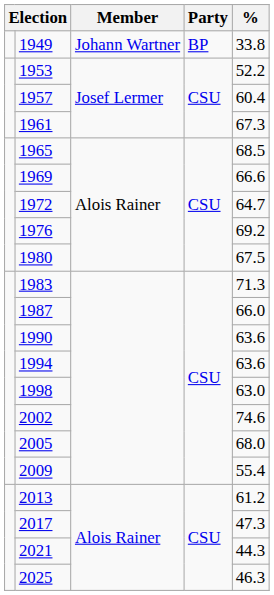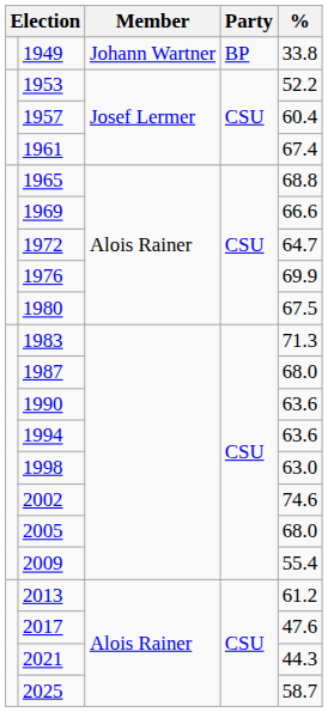 <table class=wikitable>
 <tr>
 <th colspan=2>Election</th>
 <th>Member</th>
 <th>Party</th>
 <th>%</th>
 </tr>
 <tr>
 <td bgcolor=></td>
 <td><a href='#'>1949</a></td>
 <td><a href='#'>Johann Wartner</a></td>
 <td><a href='#'>BP</a></td>
 <td align=right>33.8</td>
 </tr>
 <tr>
 <td rowspan=3 bgcolor=></td>
 <td><a href='#'>1953</a></td>
 <td rowspan=3><a href='#'>Josef Lermer</a></td>
 <td rowspan=3><a href='#'>CSU</a></td>
 <td align=right>52.2</td>
 </tr>
 <tr>
 <td><a href='#'>1957</a></td>
 <td align=right>60.4</td>
 </tr>
 <tr>
 <td><a href='#'>1961</a></td>
-<td align=right>67.3</td>
+<td align=right>67.4</td>
 </tr>
 <tr>
 <td rowspan=5 bgcolor=></td>
 <td><a href='#'>1965</a></td>
 <td rowspan=5>Alois Rainer</td>
 <td rowspan=5><a href='#'>CSU</a></td>
-<td align=right>68.5</td>
+<td align=right>68.8</td>
 </tr>
 <tr>
 <td><a href='#'>1969</a></td>
 <td align=right>66.6</td>
 </tr>
 <tr>
 <td><a href='#'>1972</a></td>
 <td align=right>64.7</td>
 </tr>
 <tr>
 <td><a href='#'>1976</a></td>
-<td align=right>69.2</td>
+<td align=right>69.9</td>
 </tr>
 <tr>
 <td><a href='#'>1980</a></td>
 <td align=right>67.5</td>
 </tr>
 <tr>
 <td rowspan=8 bgcolor=></td>
 <td><a href='#'>1983</a></td>
 <td rowspan=8></td>
 <td rowspan=8><a href='#'>CSU</a></td>
 <td align=right>71.3</td>
 </tr>
 <tr>
 <td><a href='#'>1987</a></td>
-<td align=right>66.0</td>
+<td align=right>68.0</td>
 </tr>
 <tr>
 <td><a href='#'>1990</a></td>
 <td align=right>63.6</td>
 </tr>
 <tr>
 <td><a href='#'>1994</a></td>
 <td align=right>63.6</td>
 </tr>
 <tr>
 <td><a href='#'>1998</a></td>
 <td align=right>63.0</td>
 </tr>
 <tr>
 <td><a href='#'>2002</a></td>
 <td align=right>74.6</td>
 </tr>
 <tr>
 <td><a href='#'>2005</a></td>
 <td align=right>68.0</td>
 </tr>
 <tr>
 <td><a href='#'>2009</a></td>
 <td align=right>55.4</td>
 </tr>
 <tr>
 <td rowspan=4 bgcolor=></td>
 <td><a href='#'>2013</a></td>
 <td rowspan=4><a href='#'>Alois Rainer</a></td>
 <td rowspan=4><a href='#'>CSU</a></td>
 <td align=right>61.2</td>
 </tr>
 <tr>
 <td><a href='#'>2017</a></td>
-<td align=right>47.3</td>
+<td align=right>47.6</td>
 </tr>
 <tr>
 <td><a href='#'>2021</a></td>
 <td align=right>44.3</td>
 </tr>
 <tr>
 <td><a href='#'>2025</a></td>
-<td align=right>46.3</td>
+<td align=right>58.7</td>
 </tr>
 </table>
